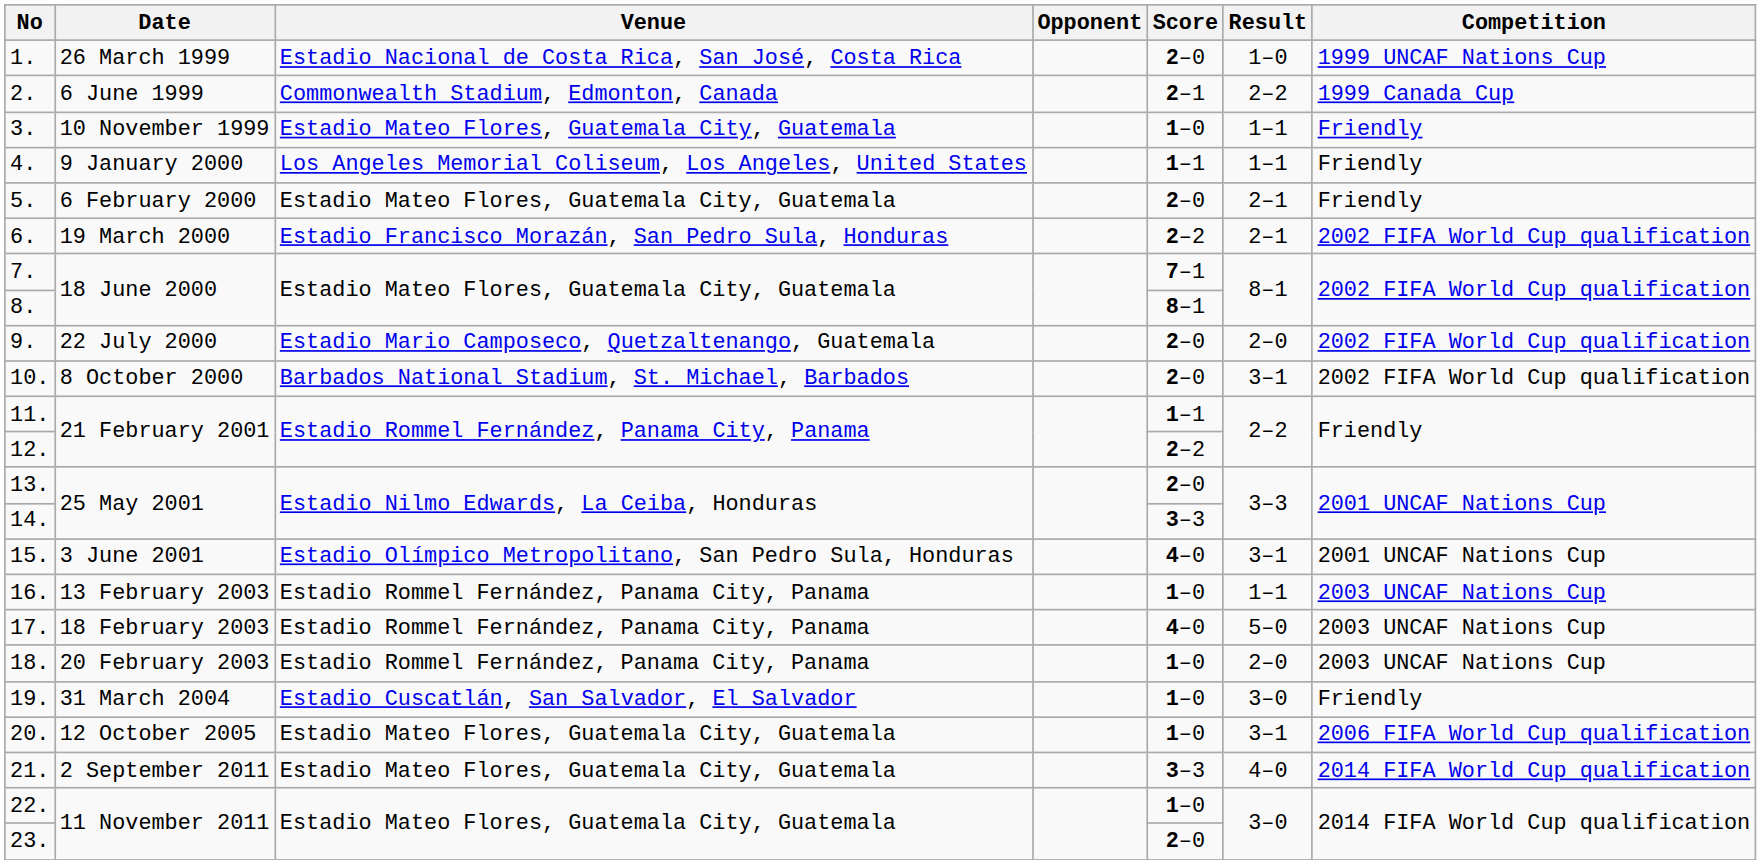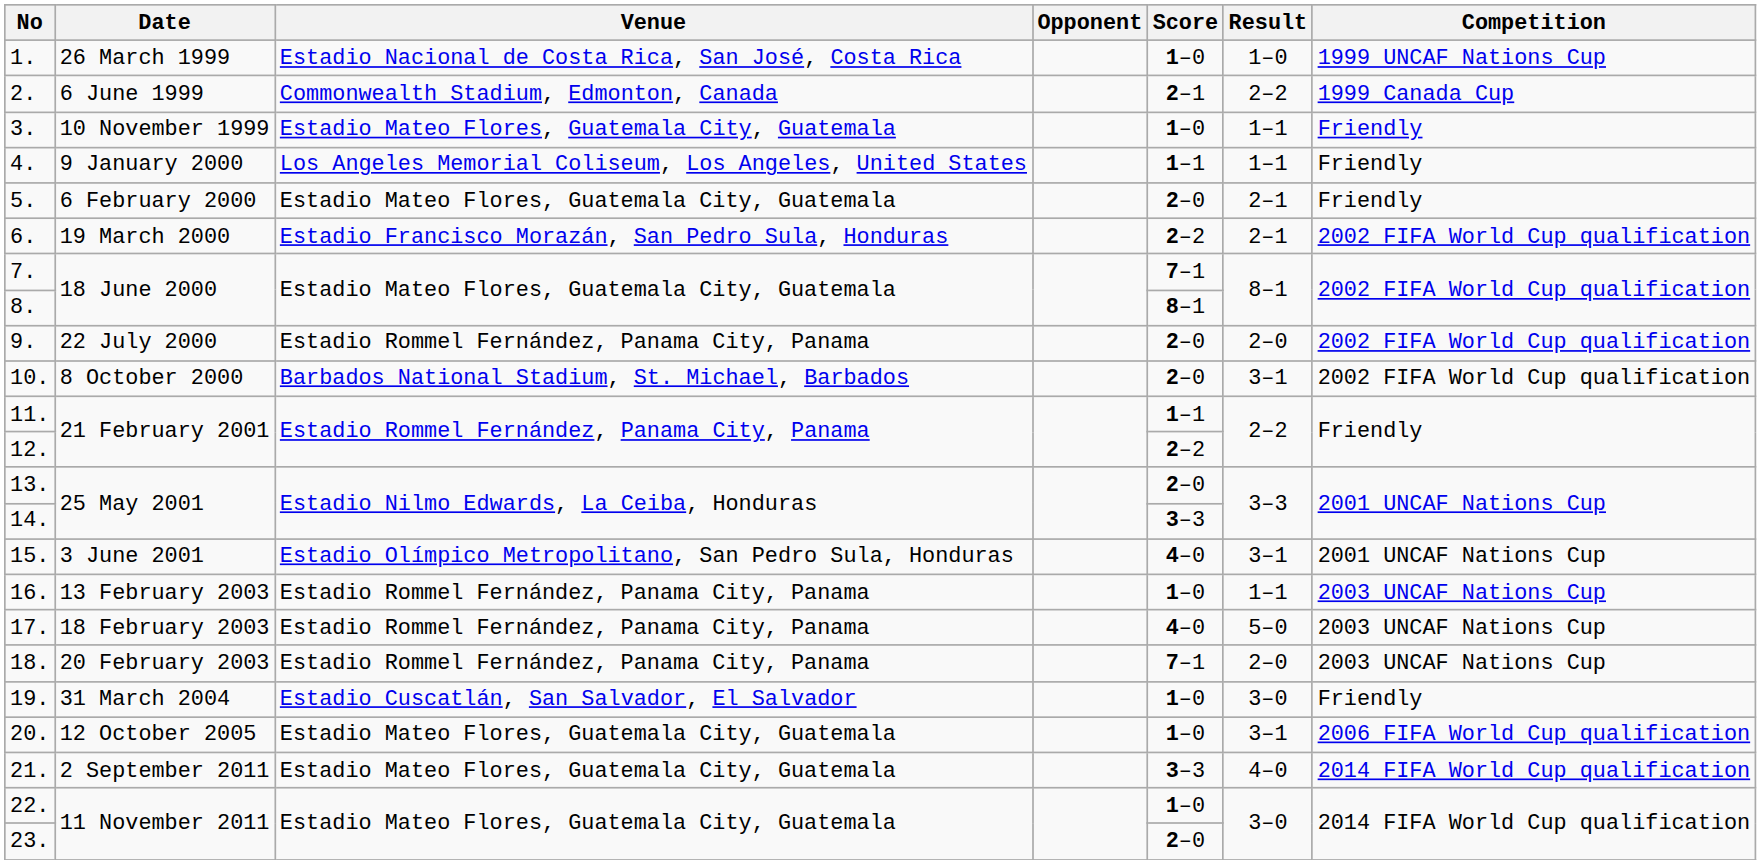 <table class="wikitable" style="font-size:100%;">
 <tr>
 <th>No</th>
 <th>Date</th>
 <th>Venue</th>
 <th>Opponent</th>
 <th>Score</th>
 <th>Result</th>
 <th>Competition</th>
 </tr>
 <tr>
 <td>1.</td>
 <td>26 March 1999</td>
 <td><a href='#'>Estadio Nacional de Costa Rica</a>, <a href='#'>San José</a>, <a href='#'>Costa Rica</a></td>
 <td></td>
-<td align=center><strong>2</strong>–0</td>
+<td align=center><strong>1</strong>–0</td>
 <td align=center>1–0</td>
 <td><a href='#'>1999 UNCAF Nations Cup</a></td>
 </tr>
 <tr>
 <td>2.</td>
 <td>6 June 1999</td>
 <td><a href='#'>Commonwealth Stadium</a>, <a href='#'>Edmonton</a>, <a href='#'>Canada</a></td>
 <td></td>
 <td align=center><strong>2</strong>–1</td>
 <td align=center>2–2</td>
 <td><a href='#'>1999 Canada Cup</a></td>
 </tr>
 <tr>
 <td>3.</td>
 <td>10 November 1999</td>
 <td><a href='#'>Estadio Mateo Flores</a>, <a href='#'>Guatemala City</a>, <a href='#'>Guatemala</a></td>
 <td></td>
 <td align=center><strong>1</strong>–0</td>
 <td align=center>1–1</td>
 <td><a href='#'>Friendly</a></td>
 </tr>
 <tr>
 <td>4.</td>
 <td>9 January 2000</td>
 <td><a href='#'>Los Angeles Memorial Coliseum</a>, <a href='#'>Los Angeles</a>, <a href='#'>United States</a></td>
 <td></td>
 <td align=center><strong>1</strong>–1</td>
 <td align=center>1–1</td>
 <td>Friendly</td>
 </tr>
 <tr>
 <td>5.</td>
 <td>6 February 2000</td>
 <td>Estadio Mateo Flores, Guatemala City, Guatemala</td>
 <td></td>
 <td align=center><strong>2</strong>–0</td>
 <td align=center>2–1</td>
 <td>Friendly</td>
 </tr>
 <tr>
 <td>6.</td>
 <td>19 March 2000</td>
 <td><a href='#'>Estadio Francisco Morazán</a>, <a href='#'>San Pedro Sula</a>, <a href='#'>Honduras</a></td>
 <td></td>
 <td align=center><strong>2</strong>–2</td>
 <td align=center>2–1</td>
 <td><a href='#'>2002 FIFA World Cup qualification</a></td>
 </tr>
 <tr>
 <td>7.</td>
 <td rowspan="2">18 June 2000</td>
 <td rowspan="2">Estadio Mateo Flores, Guatemala City, Guatemala</td>
 <td rowspan="2"></td>
 <td align=center><strong>7</strong>–1</td>
 <td rowspan="2" style="text-align:center">8–1</td>
 <td rowspan="2"><a href='#'>2002 FIFA World Cup qualification</a></td>
 </tr>
 <tr>
 <td>8.</td>
 <td align=center><strong>8</strong>–1</td>
 </tr>
 <tr>
 <td>9.</td>
 <td>22 July 2000</td>
-<td><a href='#'>Estadio Mario Camposeco</a>, <a href='#'>Quetzaltenango</a>, Guatemala</td>
+<td>Estadio Rommel Fernández, Panama City, Panama</td>
 <td></td>
 <td align=center><strong>2</strong>–0</td>
 <td align=center>2–0</td>
 <td><a href='#'>2002 FIFA World Cup qualification</a></td>
 </tr>
 <tr>
 <td>10.</td>
 <td>8 October 2000</td>
 <td><a href='#'>Barbados National Stadium</a>, <a href='#'>St. Michael</a>, <a href='#'>Barbados</a></td>
 <td></td>
 <td align=center><strong>2</strong>–0</td>
 <td align=center>3–1</td>
 <td>2002 FIFA World Cup qualification</td>
 </tr>
 <tr>
 <td>11.</td>
 <td rowspan="2">21 February 2001</td>
 <td rowspan="2"><a href='#'>Estadio Rommel Fernández</a>, <a href='#'>Panama City</a>, <a href='#'>Panama</a></td>
 <td rowspan="2"></td>
 <td align=center><strong>1</strong>–1</td>
 <td rowspan="2" style="text-align:center">2–2</td>
 <td rowspan="2">Friendly</td>
 </tr>
 <tr>
 <td>12.</td>
 <td align=center><strong>2</strong>–2</td>
 </tr>
 <tr>
 <td>13.</td>
 <td rowspan="2">25 May 2001</td>
 <td rowspan="2"><a href='#'>Estadio Nilmo Edwards</a>, <a href='#'>La Ceiba</a>, Honduras</td>
 <td rowspan="2"></td>
 <td align=center><strong>2</strong>–0</td>
 <td rowspan="2" style="text-align:center">3–3</td>
 <td rowspan="2"><a href='#'>2001 UNCAF Nations Cup</a></td>
 </tr>
 <tr>
 <td>14.</td>
 <td align=center><strong>3</strong>–3</td>
 </tr>
 <tr>
 <td>15.</td>
 <td>3 June 2001</td>
 <td><a href='#'>Estadio Olímpico Metropolitano</a>, San Pedro Sula, Honduras</td>
 <td></td>
 <td align=center><strong>4</strong>–0</td>
 <td align=center>3–1</td>
 <td>2001 UNCAF Nations Cup</td>
 </tr>
 <tr>
 <td>16.</td>
 <td>13 February 2003</td>
 <td>Estadio Rommel Fernández, Panama City, Panama</td>
 <td></td>
 <td align=center><strong>1</strong>–0</td>
 <td align=center>1–1</td>
 <td><a href='#'>2003 UNCAF Nations Cup</a></td>
 </tr>
 <tr>
 <td>17.</td>
 <td>18 February 2003</td>
 <td>Estadio Rommel Fernández, Panama City, Panama</td>
 <td></td>
 <td align=center><strong>4</strong>–0</td>
 <td align=center>5–0</td>
 <td>2003 UNCAF Nations Cup</td>
 </tr>
 <tr>
 <td>18.</td>
 <td>20 February 2003</td>
 <td>Estadio Rommel Fernández, Panama City, Panama</td>
 <td></td>
-<td align=center><strong>1</strong>–0</td>
+<td align=center><strong>7</strong>–1</td>
 <td align=center>2–0</td>
 <td>2003 UNCAF Nations Cup</td>
 </tr>
 <tr>
 <td>19.</td>
 <td>31 March 2004</td>
 <td><a href='#'>Estadio Cuscatlán</a>, <a href='#'>San Salvador</a>, <a href='#'>El Salvador</a></td>
 <td></td>
 <td align=center><strong>1</strong>–0</td>
 <td align=center>3–0</td>
 <td>Friendly</td>
 </tr>
 <tr>
 <td>20.</td>
 <td>12 October 2005</td>
 <td>Estadio Mateo Flores, Guatemala City, Guatemala</td>
 <td></td>
 <td align=center><strong>1</strong>–0</td>
 <td align=center>3–1</td>
 <td><a href='#'>2006 FIFA World Cup qualification</a></td>
 </tr>
 <tr>
 <td>21.</td>
 <td>2 September 2011</td>
 <td>Estadio Mateo Flores, Guatemala City, Guatemala</td>
 <td></td>
 <td align=center><strong>3</strong>–3</td>
 <td align=center>4–0</td>
 <td><a href='#'>2014 FIFA World Cup qualification</a></td>
 </tr>
 <tr>
 <td>22.</td>
 <td rowspan="2">11 November 2011</td>
 <td rowspan="2">Estadio Mateo Flores, Guatemala City, Guatemala</td>
 <td rowspan="2"></td>
 <td align=center><strong>1</strong>–0</td>
 <td rowspan="2" style="text-align:center">3–0</td>
 <td rowspan="2">2014 FIFA World Cup qualification</td>
 </tr>
 <tr>
 <td>23.</td>
 <td align=center><strong>2</strong>–0</td>
 </tr>
 </table>
